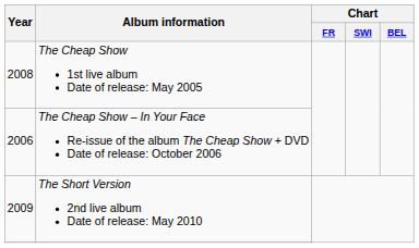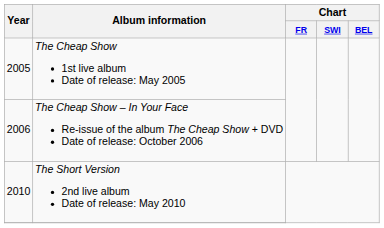 <table class="wikitable">
 <tr>
 <th align="center" rowspan="2">Year</th>
 <th align="center" rowspan="2">Album information</th>
 <th align="center" colspan="3">Chart</th>
 </tr>
 <tr>
 <th width="40"><small><a href='#'>FR</a></small><br></th>
 <th width="40"><small><a href='#'>SWI</a></small></th>
 <th width="40"><small><a href='#'>BEL</a></small></th>
 </tr>
 <tr>
-<td>2008</td>
+<td>2005</td>
 <td><em>The Cheap Show</em><br><ul><li>1st live album</li><li>Date of release: May 2005</li></ul></td>
 <td rowspan="2"></td>
 <td rowspan="2"></td>
 <td rowspan="2"></td>
 </tr>
 <tr>
 <td>2006</td>
 <td><em>The Cheap Show – In Your Face</em><br><ul><li>Re-issue of the album <em>The Cheap Show</em> + DVD</li><li>Date of release: October 2006</li></ul></td>
 </tr>
 <tr>
-<td>2009</td>
+<td>2010</td>
 <td><em>The Short Version</em><br><ul><li>2nd live album</li><li>Date of release: May 2010</li></ul></td>
 </tr>
 <tr>
 </tr>
 </table>
